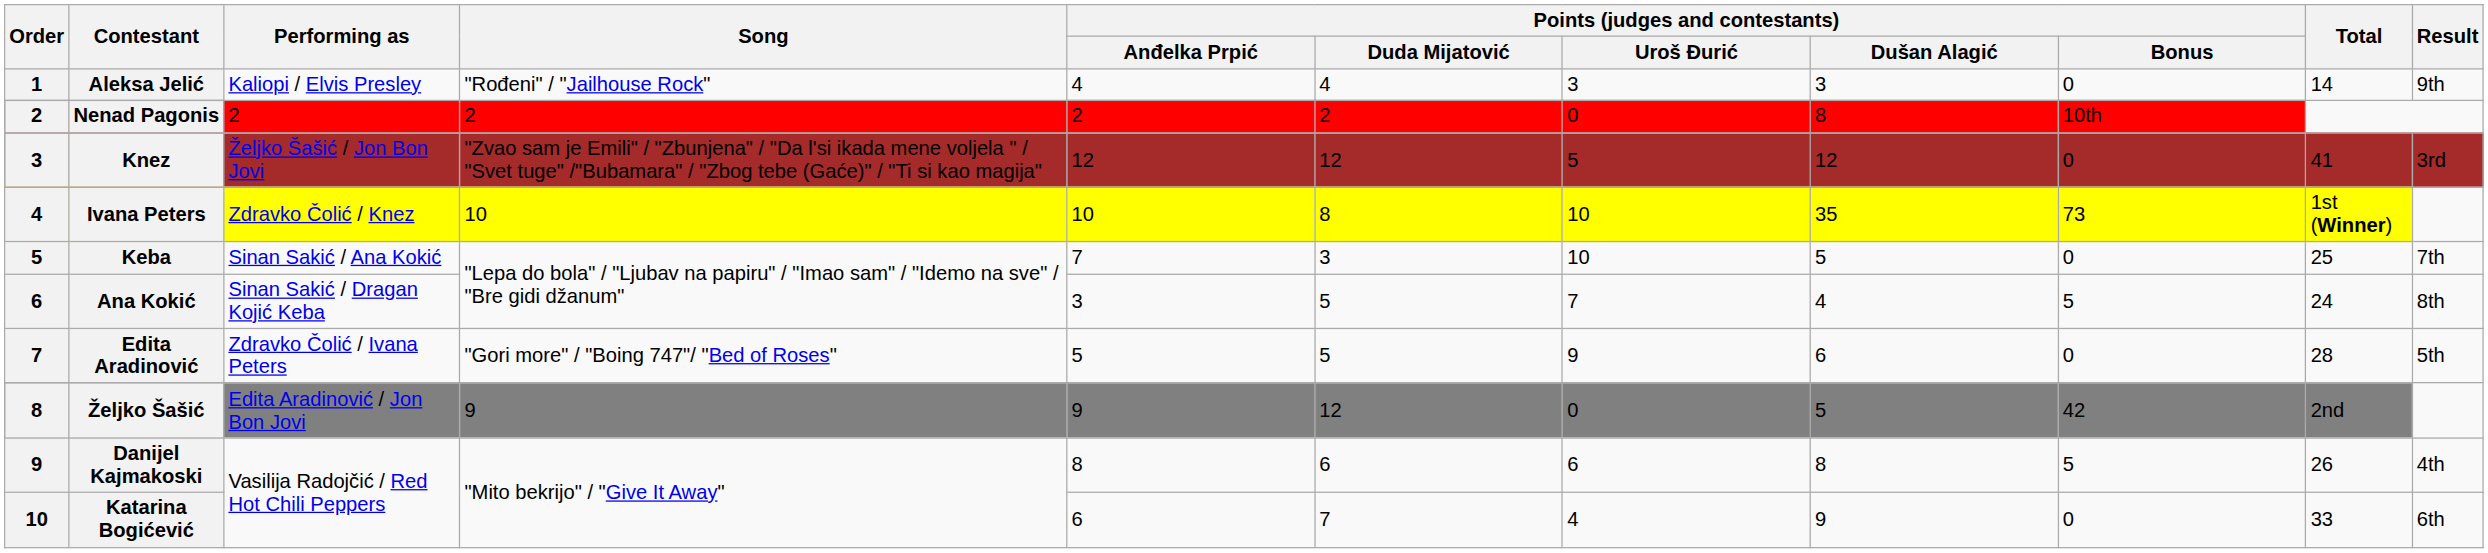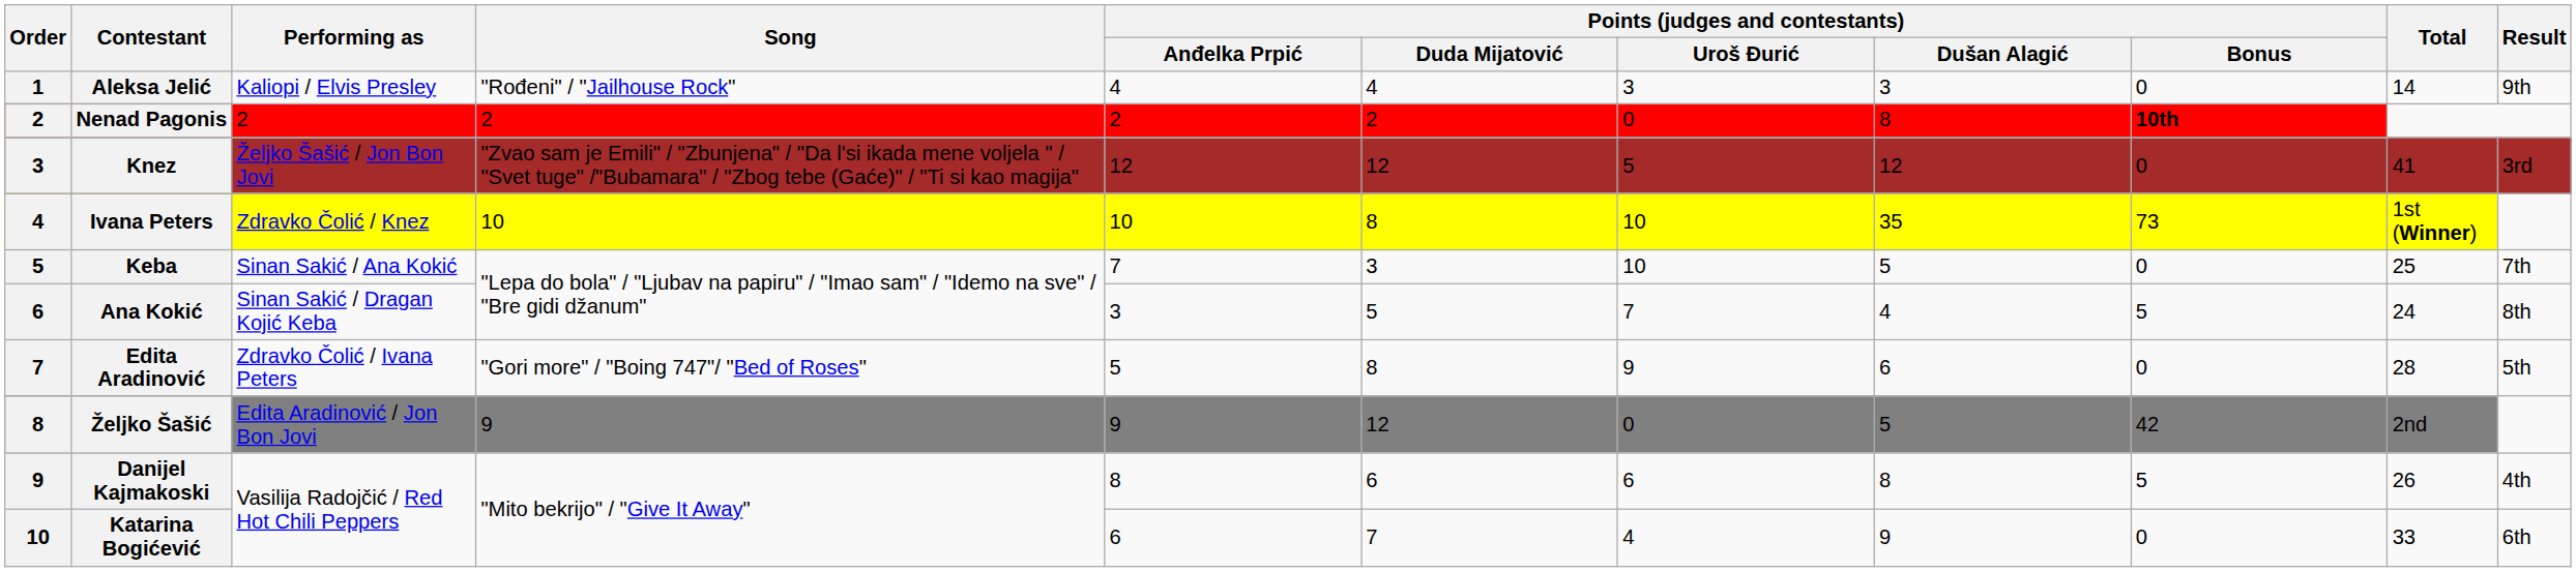 <table class=wikitable>
 <tr>
 <th rowspan="2">Order</th>
 <th rowspan="2">Contestant</th>
 <th rowspan="2">Performing as</th>
 <th rowspan="2">Song</th>
 <th colspan="5" style="width:50%;">Points (judges and contestants)</th>
 <th rowspan="2">Total</th>
 <th rowspan="2">Result</th>
 </tr>
 <tr>
 <th style="width:10%;">Anđelka Prpić</th>
 <th style="width:10%;">Duda Mijatović</th>
 <th style="width:10%;">Uroš Đurić</th>
 <th style="width:10%;">Dušan Alagić</th>
 <th style="width:10%;">Bonus</th>
 </tr>
 <tr>
 <th scope="row">1</th>
 <th scope="row">Aleksa Jelić</th>
 <td rowspan="2"><a href='#'>Kaliopi</a> / <a href='#'>Elvis Presley</a></td>
 <td rowspan="2">"Rođeni" / "<a href='#'>Jailhouse Rock</a>"</td>
 <td>4</td>
 <td>4</td>
 <td>3</td>
 <td>3</td>
 <td>0</td>
 <td>14</td>
 <td>9th</td>
 </tr>
 <tr>
 </tr>
 <tr bgcolor="red">
 <th scope="row">2</th>
 <th scope="row">Nenad Pagonis</th>
 <td>2</td>
 <td>2</td>
 <td>2</td>
 <td>2</td>
 <td>0</td>
 <td>8</td>
-<td>10th</td>
+<td><strong>10th</strong></td>
 </tr>
 <tr>
 </tr>
 <tr bgcolor="brown">
 <th scope="row">3</th>
 <th scope="row">Knez</th>
 <td><a href='#'>Željko Šašić</a> / <a href='#'>Jon Bon Jovi</a></td>
 <td rowspan="2">"Zvao sam je Emili" / "Zbunjena" / "Da l'si ikada mene voljela " / "Svet tuge" /"Bubamara" / "Zbog tebe (Gaće)" / "Ti si kao magija"</td>
 <td>12</td>
 <td>12</td>
 <td>5</td>
 <td>12</td>
 <td>0</td>
 <td>41</td>
 <td>3rd</td>
 </tr>
 <tr>
 </tr>
 <tr bgcolor="yellow">
 <th scope="row">4</th>
 <th scope="row">Ivana Peters</th>
 <td><a href='#'>Zdravko Čolić</a> / <a href='#'>Knez</a></td>
 <td>10</td>
 <td>10</td>
 <td>8</td>
 <td>10</td>
 <td>35</td>
 <td>73</td>
 <td>1st (<strong>Winner</strong>)</td>
 </tr>
 <tr>
 <th scope="row">5</th>
 <th scope="row">Keba</th>
 <td><a href='#'>Sinan Sakić</a> / <a href='#'>Ana Kokić</a></td>
 <td rowspan="2">"Lepa do bola" / "Ljubav na papiru" / "Imao sam" / "Idemo na sve" / "Bre gidi džanum"</td>
 <td>7</td>
 <td>3</td>
 <td>10</td>
 <td>5</td>
 <td>0</td>
 <td>25</td>
 <td>7th</td>
 </tr>
 <tr>
 <th scope="row">6</th>
 <th scope="row">Ana Kokić</th>
 <td><a href='#'>Sinan Sakić</a> / <a href='#'>Dragan Kojić Keba</a></td>
 <td>3</td>
 <td>5</td>
 <td>7</td>
 <td>4</td>
 <td>5</td>
 <td>24</td>
 <td>8th</td>
 </tr>
 <tr>
 <th scope="row">7</th>
 <th scope="row">Edita Aradinović</th>
 <td><a href='#'>Zdravko Čolić</a> / <a href='#'>Ivana Peters</a></td>
 <td rowspan="2">"Gori more" / "Boing 747"/ "<a href='#'>Bed of Roses</a>"</td>
 <td>5</td>
-<td>5</td>
+<td>8</td>
 <td>9</td>
 <td>6</td>
 <td>0</td>
 <td>28</td>
 <td>5th</td>
 </tr>
 <tr>
 </tr>
 <tr bgcolor="grey">
 <th scope="row">8</th>
 <th scope="row">Željko Šašić</th>
 <td><a href='#'>Edita Aradinović</a> / <a href='#'>Jon Bon Jovi</a></td>
 <td>9</td>
 <td>9</td>
 <td>12</td>
 <td>0</td>
 <td>5</td>
 <td>42</td>
 <td>2nd</td>
 </tr>
 <tr>
 <th scope="row">9</th>
 <th scope="row">Danijel Kajmakoski</th>
 <td rowspan="2">Vasilija Radojčić / <a href='#'>Red Hot Chili Peppers</a></td>
 <td rowspan="2">"Mito bekrijo" / "<a href='#'>Give It Away</a>"</td>
 <td>8</td>
 <td>6</td>
 <td>6</td>
 <td>8</td>
 <td>5</td>
 <td>26</td>
 <td>4th</td>
 </tr>
 <tr>
 <th scope="row">10</th>
 <th scope="row">Katarina Bogićević</th>
 <td>6</td>
 <td>7</td>
 <td>4</td>
 <td>9</td>
 <td>0</td>
 <td>33</td>
 <td>6th</td>
 </tr>
 </table>
